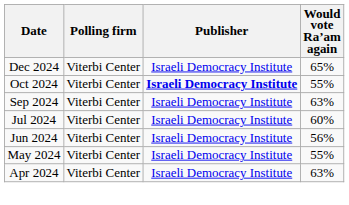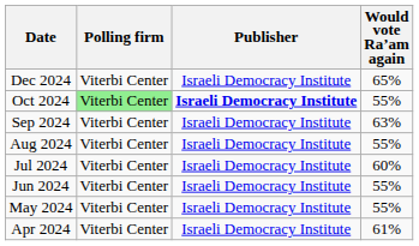 <table class="wikitable sortable" style="text-align:center; font-size:90%; line-height:13px">
 <tr>
 <th>Date</th>
 <th>Polling firm</th>
 <th>Publisher</th>
 <th>Would<br>vote<br>Ra’am<br>again</th>
 </tr>
 <tr>
 <td data-sort-value=2024-12>Dec 2024</td>
 <td>Viterbi Center</td>
 <td><a href='#'>Israeli Democracy Institute</a></td>
 <td>65%</td>
 </tr>
 <tr>
 <td data-sort-value=2024-10>Oct 2024</td>
-<td>Viterbi Center</td>
+<td style="background: lightgreen;">Viterbi Center</td>
 <td><strong><a href='#'>Israeli Democracy Institute</a></strong></td>
 <td>55%</td>
 </tr>
 <tr>
 <td data-sort-value=2024-09>Sep 2024</td>
 <td>Viterbi Center</td>
 <td><a href='#'>Israeli Democracy Institute</a></td>
 <td>63%</td>
+</tr>
+<tr>
+<td data-sort-value=2024-08>Aug 2024</td>
+<td>Viterbi Center</td>
+<td><a href='#'>Israeli Democracy Institute</a></td>
+<td>55%</td>
 </tr>
 <tr>
 <td data-sort-value=2024-07>Jul 2024</td>
 <td>Viterbi Center</td>
 <td><a href='#'>Israeli Democracy Institute</a></td>
 <td>60%</td>
 </tr>
 <tr>
 <td data-sort-value=2024-06>Jun 2024</td>
 <td>Viterbi Center</td>
 <td><a href='#'>Israeli Democracy Institute</a></td>
-<td>56%</td>
+<td>55%</td>
 </tr>
 <tr>
 <td data-sort-value=2024-05>May 2024</td>
 <td>Viterbi Center</td>
 <td><a href='#'>Israeli Democracy Institute</a></td>
 <td>55%</td>
 </tr>
 <tr>
 <td data-sort-value=2024-04>Apr 2024</td>
 <td>Viterbi Center</td>
 <td><a href='#'>Israeli Democracy Institute</a></td>
-<td>63%</td>
+<td>61%</td>
 </tr>
 </table>
